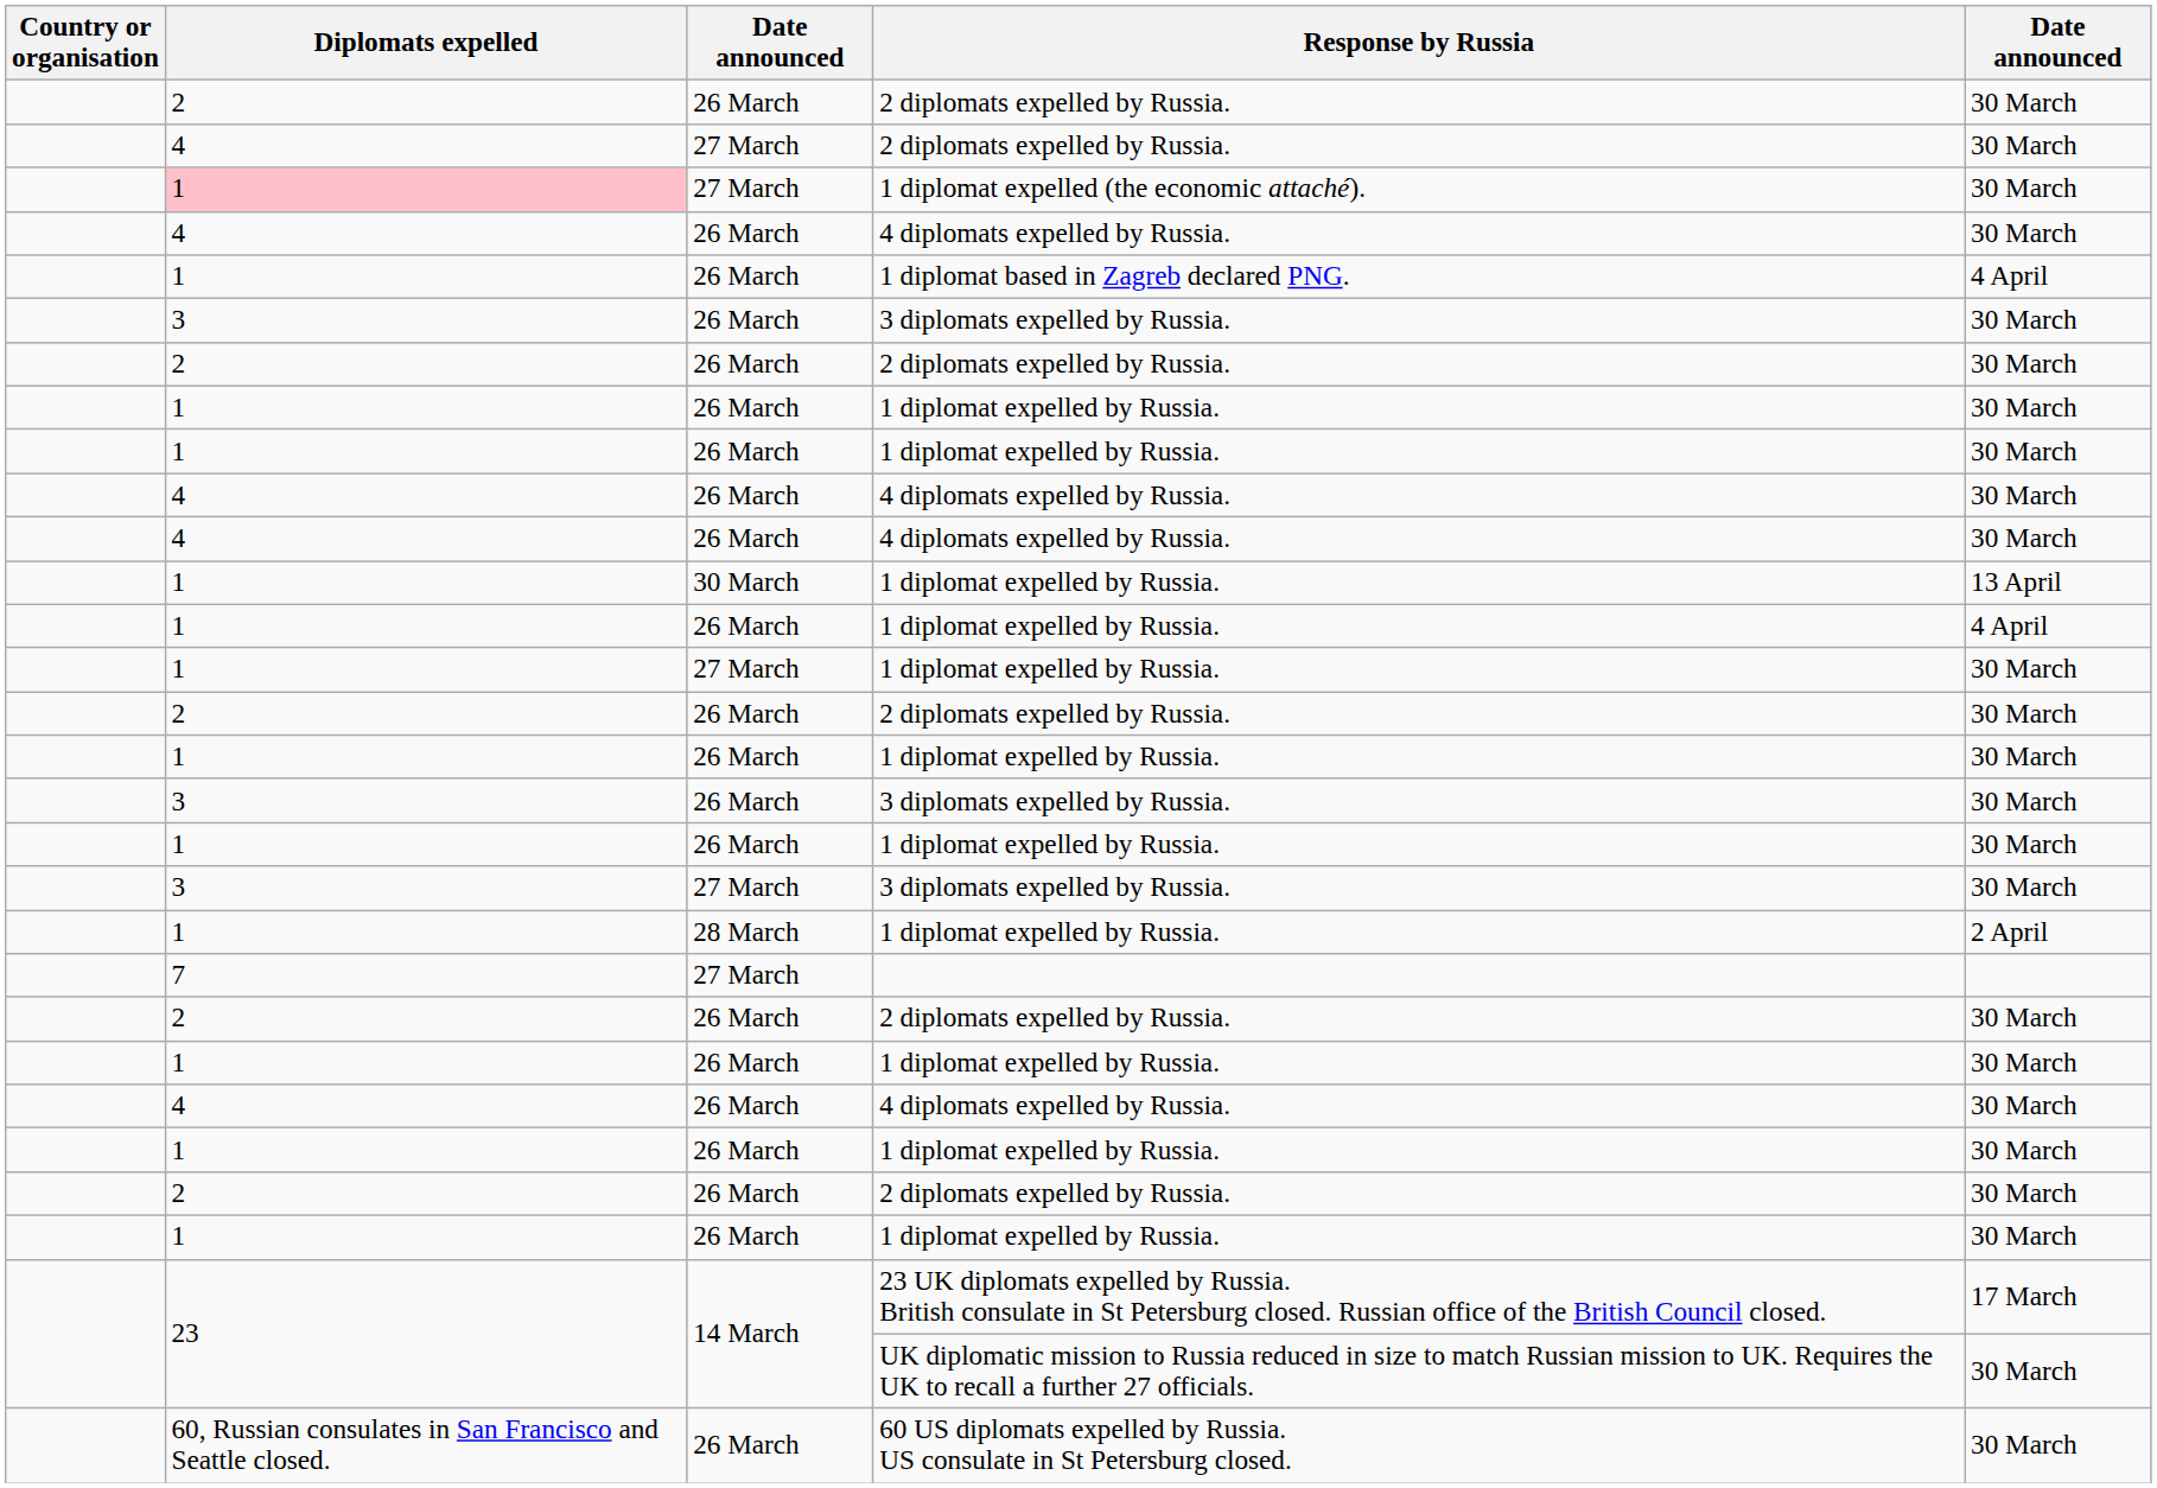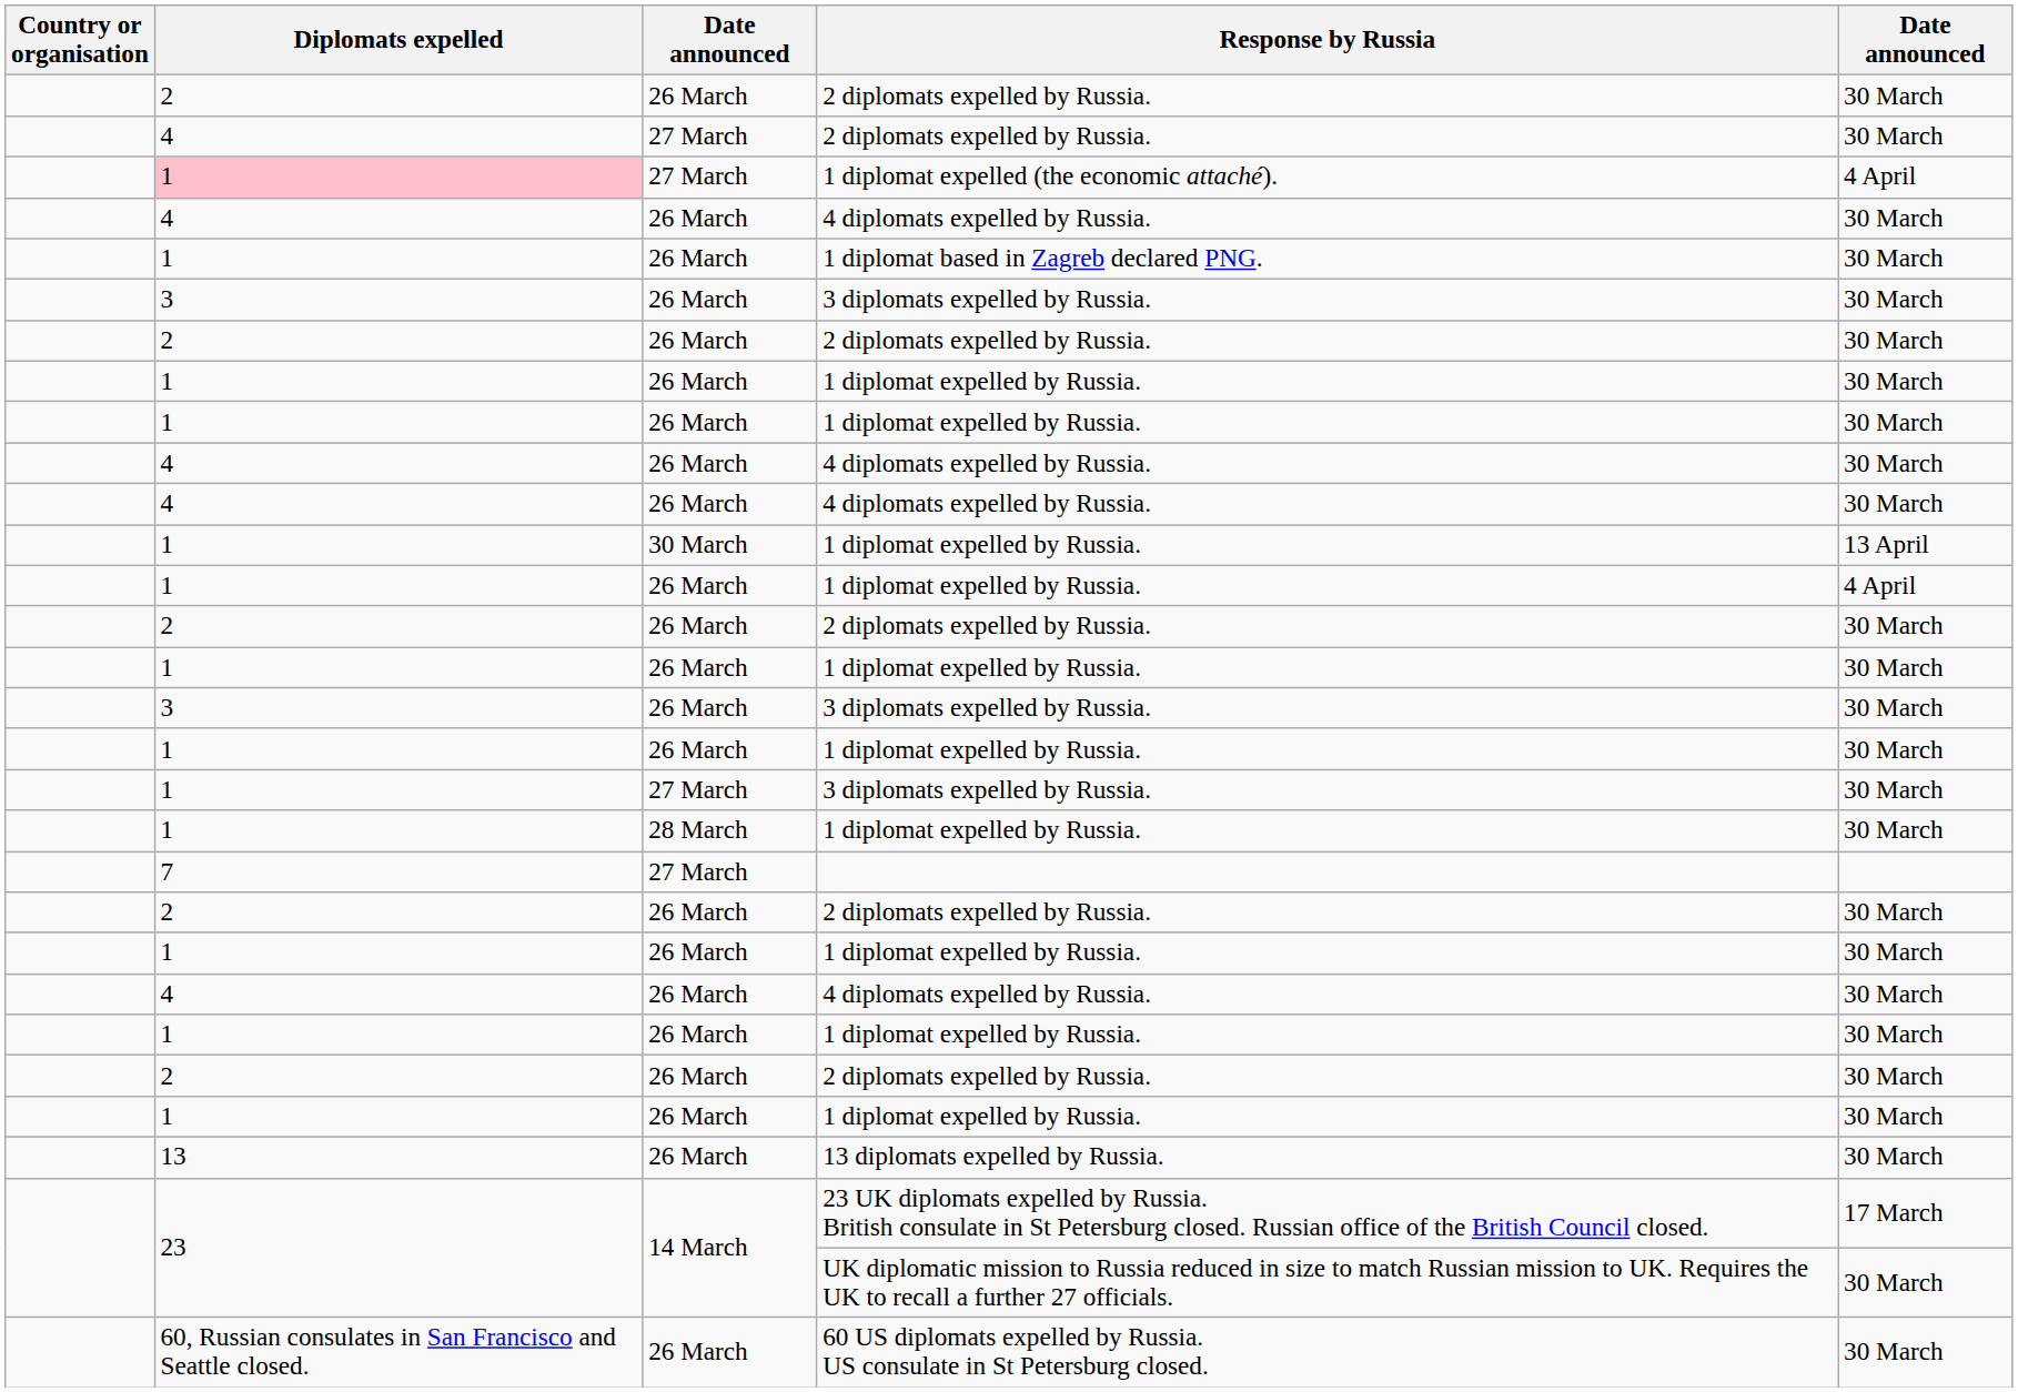 <table class="wikitable sortable">
 <tr>
 <th>Country or<br>organisation</th>
 <th>Diplomats expelled</th>
 <th>Date announced</th>
 <th>Response by Russia</th>
 <th>Date announced</th>
 </tr>
 <tr>
 <td></td>
 <td>2</td>
 <td>26 March</td>
 <td>2 diplomats expelled by Russia.</td>
 <td>30 March</td>
 </tr>
 <tr>
 <td></td>
 <td>4</td>
 <td>27 March</td>
 <td>2 diplomats expelled by Russia.</td>
 <td>30 March</td>
 </tr>
 <tr>
 <td></td>
 <td style="background: pink;">1</td>
 <td>27 March</td>
 <td>1 diplomat expelled (the economic <em>attaché</em>).</td>
-<td>30 March</td>
+<td>4 April</td>
 </tr>
 <tr>
 <td></td>
 <td>4</td>
 <td>26 March</td>
 <td>4 diplomats expelled by Russia.</td>
 <td>30 March</td>
 </tr>
 <tr>
 <td></td>
 <td>1</td>
 <td>26 March</td>
 <td>1 diplomat based in <a href='#'>Zagreb</a> declared <a href='#'>PNG</a>.</td>
-<td>4 April</td>
+<td>30 March</td>
 </tr>
 <tr>
 <td></td>
 <td>3</td>
 <td>26 March</td>
 <td>3 diplomats expelled by Russia.</td>
 <td>30 March</td>
 </tr>
 <tr>
 <td></td>
 <td>2</td>
 <td>26 March</td>
 <td>2 diplomats expelled by Russia.</td>
 <td>30 March</td>
 </tr>
 <tr>
 <td></td>
 <td>1</td>
 <td>26 March</td>
 <td>1 diplomat expelled by Russia.</td>
 <td>30 March</td>
 </tr>
 <tr>
 <td></td>
 <td>1</td>
 <td>26 March</td>
 <td>1 diplomat expelled by Russia.</td>
 <td>30 March</td>
 </tr>
 <tr>
 <td></td>
 <td>4</td>
 <td>26 March</td>
 <td>4 diplomats expelled by Russia.</td>
 <td>30 March</td>
 </tr>
 <tr>
 <td></td>
 <td>4</td>
 <td>26 March</td>
 <td>4 diplomats expelled by Russia.</td>
 <td>30 March</td>
 </tr>
 <tr>
 <td></td>
 <td>1</td>
 <td>30 March</td>
 <td>1 diplomat expelled by Russia.</td>
 <td>13 April</td>
 </tr>
 <tr>
 <td></td>
 <td>1</td>
 <td>26 March</td>
 <td>1 diplomat expelled by Russia.</td>
 <td>4 April</td>
 </tr>
 <tr>
 <td></td>
-<td>1</td>
-<td>27 March</td>
-<td>1 diplomat expelled by Russia.</td>
-<td>30 March</td>
-</tr>
-<tr>
-<td></td>
 <td>2</td>
 <td>26 March</td>
 <td>2 diplomats expelled by Russia.</td>
 <td>30 March</td>
 </tr>
 <tr>
 <td></td>
 <td>1</td>
 <td>26 March</td>
 <td>1 diplomat expelled by Russia.</td>
 <td>30 March</td>
 </tr>
 <tr>
 <td></td>
 <td>3</td>
 <td>26 March</td>
 <td>3 diplomats expelled by Russia.</td>
 <td>30 March</td>
 </tr>
 <tr>
 <td></td>
 <td>1</td>
 <td>26 March</td>
 <td>1 diplomat expelled by Russia.</td>
 <td>30 March</td>
 </tr>
 <tr>
 <td></td>
-<td>3</td>
+<td>1</td>
 <td>27 March</td>
 <td>3 diplomats expelled by Russia.</td>
 <td>30 March</td>
 </tr>
 <tr>
 <td></td>
 <td>1</td>
 <td>28 March</td>
 <td>1 diplomat expelled by Russia.</td>
-<td>2 April</td>
+<td>30 March</td>
 </tr>
 <tr>
 <td></td>
 <td>7</td>
 <td>27 March</td>
 <td></td>
 <td></td>
 </tr>
 <tr>
 <td></td>
 <td>2</td>
 <td>26 March</td>
 <td>2 diplomats expelled by Russia.</td>
 <td>30 March</td>
 </tr>
 <tr>
 <td></td>
 <td>1</td>
 <td>26 March</td>
 <td>1 diplomat expelled by Russia.</td>
 <td>30 March</td>
 </tr>
 <tr>
 <td></td>
 <td>4</td>
 <td>26 March</td>
 <td>4 diplomats expelled by Russia.</td>
 <td>30 March</td>
 </tr>
 <tr>
 <td></td>
 <td>1</td>
 <td>26 March</td>
 <td>1 diplomat expelled by Russia.</td>
 <td>30 March</td>
 </tr>
 <tr>
 <td></td>
 <td>2</td>
 <td>26 March</td>
 <td>2 diplomats expelled by Russia.</td>
 <td>30 March</td>
 </tr>
 <tr>
 <td></td>
 <td>1</td>
 <td>26 March</td>
 <td>1 diplomat expelled by Russia.</td>
 <td>30 March</td>
 </tr>
 <tr>
+<td></td>
+<td>13</td>
+<td>26 March</td>
+<td>13 diplomats expelled by Russia.</td>
+<td>30 March</td>
+</tr>
+<tr>
 <td rowspan="2"></td>
 <td rowspan="2">23</td>
 <td rowspan="2">14 March</td>
 <td>23 UK diplomats expelled by Russia.<br>British consulate in St Petersburg closed. Russian office of the <a href='#'>British Council</a> closed.</td>
 <td>17 March</td>
 </tr>
 <tr>
 <td>UK diplomatic mission to Russia reduced in size to match Russian mission to UK. Requires the UK to recall a further 27 officials.</td>
 <td>30 March</td>
 </tr>
 <tr>
 <td></td>
 <td>60, Russian consulates in <a href='#'>San Francisco</a> and Seattle closed.</td>
 <td>26 March</td>
 <td>60 US diplomats expelled by Russia.<br>US consulate in St Petersburg closed.</td>
 <td>30 March</td>
 </tr>
 </table>
